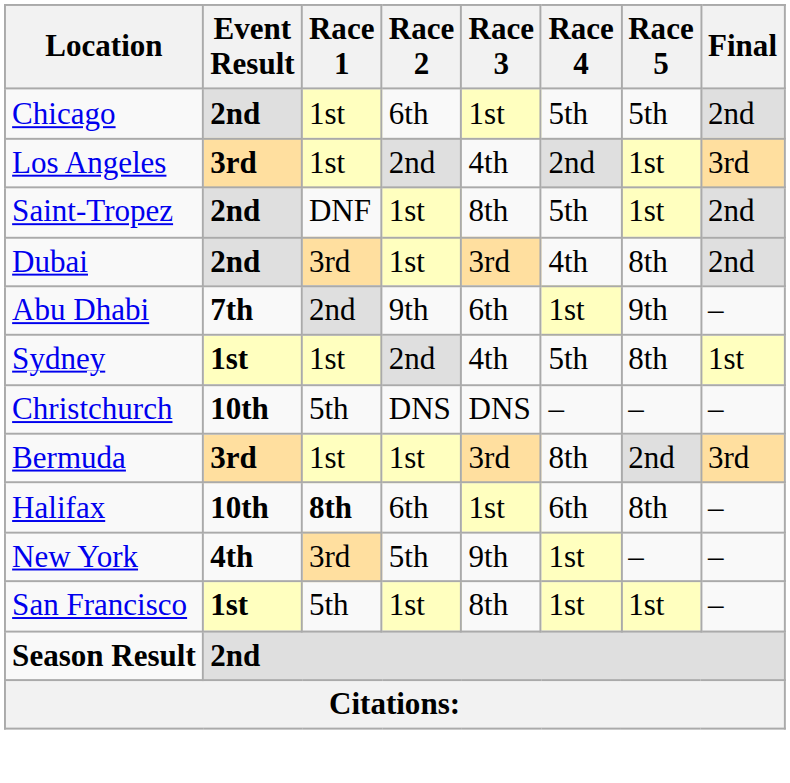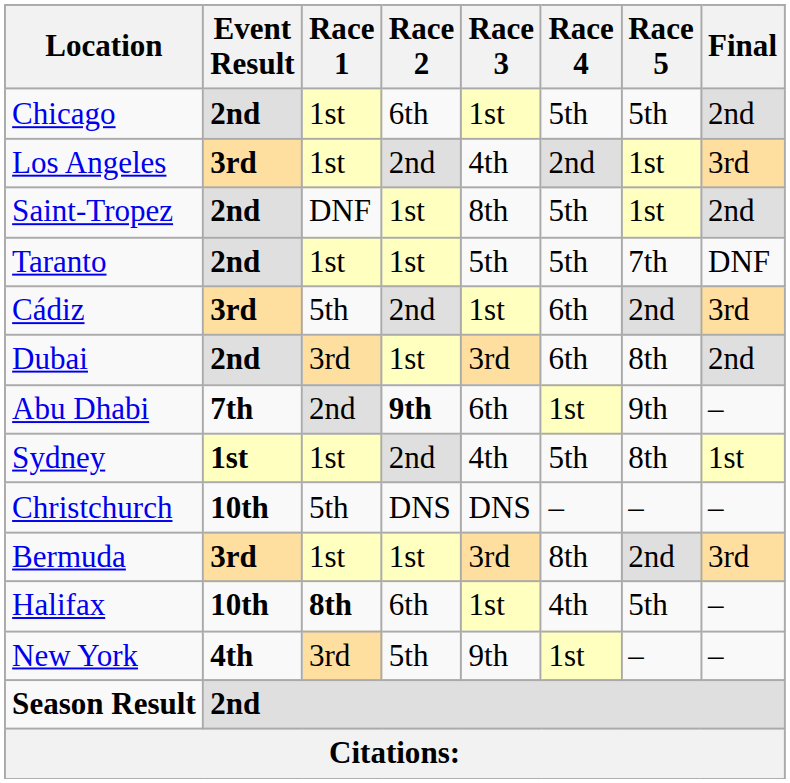 <table class="wikitable">
 <tr>
 <th>Location</th>
 <th>Event<br>Result</th>
 <th>Race<br>1</th>
 <th>Race<br>2</th>
 <th>Race<br>3</th>
 <th>Race<br>4</th>
 <th>Race<br>5</th>
 <th>Final</th>
 </tr>
 <tr>
 <td> <a href='#'>Chicago</a></td>
 <td style="background:#DFDFDF;"><strong>2nd</strong></td>
 <td style="background:#FFFFBF;">1st</td>
 <td>6th</td>
 <td style="background:#FFFFBF;">1st</td>
 <td>5th</td>
 <td>5th</td>
 <td style="background:#DFDFDF;">2nd</td>
 </tr>
 <tr>
 <td> <a href='#'>Los Angeles</a></td>
 <td style="background:#FFDF9F;"><strong>3rd</strong></td>
 <td style="background:#FFFFBF;">1st</td>
 <td style="background:#DFDFDF;">2nd</td>
 <td>4th</td>
 <td style="background:#DFDFDF;">2nd</td>
 <td style="background:#FFFFBF;">1st</td>
 <td style="background:#FFDF9F;">3rd</td>
 </tr>
 <tr>
 <td> <a href='#'>Saint-Tropez</a></td>
 <td style="background:#DFDFDF;"><strong>2nd</strong></td>
 <td>DNF</td>
 <td style="background:#FFFFBF;">1st</td>
 <td>8th</td>
 <td>5th</td>
 <td style="background:#FFFFBF;">1st</td>
 <td style="background:#DFDFDF;">2nd</td>
 </tr>
 <tr>
+<td> <a href='#'>Taranto</a></td>
+<td style="background:#DFDFDF;"><strong>2nd</strong></td>
+<td style="background:#FFFFBF;">1st</td>
+<td style="background:#FFFFBF;">1st</td>
+<td>5th</td>
+<td>5th</td>
+<td>7th</td>
+<td>DNF</td>
+</tr>
+<tr>
+<td> <a href='#'>Cádiz</a></td>
+<td style="background:#FFDF9F;"><strong>3rd</strong></td>
+<td>5th</td>
+<td style="background:#DFDFDF;">2nd</td>
+<td style="background:#FFFFBF;">1st</td>
+<td>6th</td>
+<td style="background:#DFDFDF;">2nd</td>
+<td style="background:#FFDF9F;">3rd</td>
+</tr>
+<tr>
 <td> <a href='#'>Dubai</a></td>
 <td style="background:#DFDFDF;"><strong>2nd</strong></td>
 <td style="background:#FFDF9F;">3rd</td>
 <td style="background:#FFFFBF;">1st</td>
 <td style="background:#FFDF9F;">3rd</td>
-<td>4th</td>
+<td>6th</td>
 <td>8th</td>
 <td style="background:#DFDFDF;">2nd</td>
 </tr>
 <tr>
 <td> <a href='#'>Abu Dhabi</a></td>
 <td><strong>7th</strong></td>
 <td style="background:#DFDFDF;">2nd</td>
-<td>9th</td>
+<td><strong>9th</strong></td>
 <td>6th</td>
 <td style="background:#FFFFBF;">1st</td>
 <td>9th</td>
 <td>–</td>
 </tr>
 <tr>
 <td> <a href='#'>Sydney</a></td>
 <td style="background:#FFFFBF;"><strong>1st</strong></td>
 <td style="background:#FFFFBF;">1st</td>
 <td style="background:#DFDFDF;">2nd</td>
 <td>4th</td>
 <td>5th</td>
 <td>8th</td>
 <td style="background:#FFFFBF;">1st</td>
 </tr>
 <tr>
 <td> <a href='#'>Christchurch</a></td>
 <td><strong>10th</strong></td>
 <td>5th</td>
 <td>DNS</td>
 <td>DNS</td>
 <td>–</td>
 <td>–</td>
 <td>–</td>
 </tr>
 <tr>
 <td> <a href='#'>Bermuda</a></td>
 <td style="background:#FFDF9F;"><strong>3rd</strong></td>
 <td style="background:#FFFFBF;">1st</td>
 <td style="background:#FFFFBF;">1st</td>
 <td style="background:#FFDF9F;">3rd</td>
 <td>8th</td>
 <td style="background:#DFDFDF;">2nd</td>
 <td style="background:#FFDF9F;">3rd</td>
 </tr>
 <tr>
 <td> <a href='#'>Halifax</a></td>
 <td><strong>10th</strong></td>
 <td><strong>8th</strong></td>
 <td>6th</td>
 <td style="background:#FFFFBF;">1st</td>
-<td>6th</td>
-<td>8th</td>
+<td>4th</td>
+<td>5th</td>
 <td>–</td>
 </tr>
 <tr>
 <td> <a href='#'>New York</a></td>
 <td><strong>4th</strong></td>
 <td style="background:#FFDF9F;">3rd</td>
 <td>5th</td>
 <td>9th</td>
 <td style="background:#FFFFBF;">1st</td>
 <td>–</td>
 <td>–</td>
 </tr>
 <tr>
-<td> <a href='#'>San Francisco</a></td>
-<td style="background:#FFFFBF;"><strong>1st</strong></td>
-<td>5th</td>
-<td style="background:#FFFFBF;">1st</td>
-<td>8th</td>
-<td style="background:#FFFFBF;">1st</td>
-<td style="background:#FFFFBF;">1st</td>
-<td>–</td>
-</tr>
-<tr>
 <td><strong>Season Result</strong></td>
 <td colspan="7" style="background:#DFDFDF;"><strong>2nd</strong></td>
 </tr>
 <tr>
 <th colspan="8">Citations:</th>
 </tr>
 </table>
